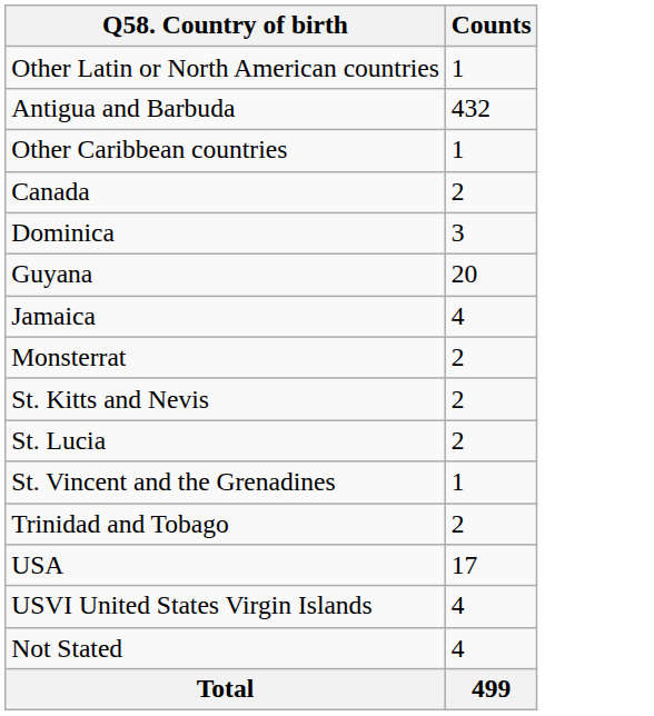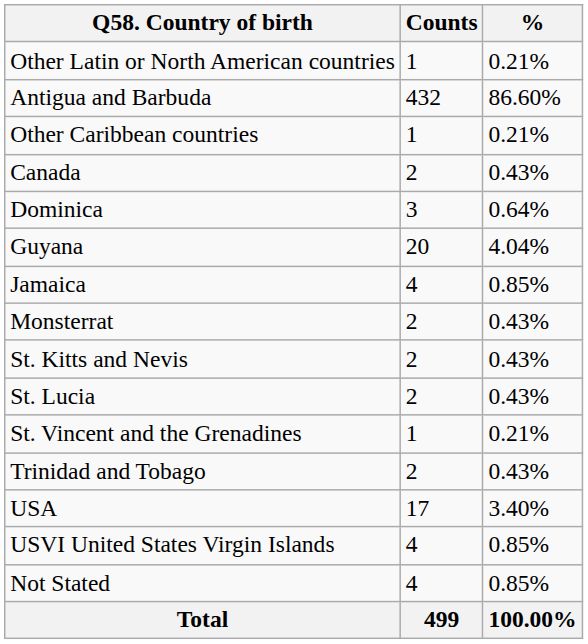 <table class="wikitable sortable">
 <tr>
 <th>Q58. Country of birth</th>
 <th>Counts</th>
+<th>%</th>
 </tr>
 <tr>
 <td>Other Latin or North American countries</td>
 <td>1</td>
+<td>0.21%</td>
 </tr>
 <tr>
 <td>Antigua and Barbuda</td>
 <td>432</td>
+<td>86.60%</td>
 </tr>
 <tr>
 <td>Other Caribbean countries</td>
 <td>1</td>
+<td>0.21%</td>
 </tr>
 <tr>
 <td>Canada</td>
 <td>2</td>
+<td>0.43%</td>
 </tr>
 <tr>
 <td>Dominica</td>
 <td>3</td>
+<td>0.64%</td>
 </tr>
 <tr>
 <td>Guyana</td>
 <td>20</td>
+<td>4.04%</td>
 </tr>
 <tr>
 <td>Jamaica</td>
 <td>4</td>
+<td>0.85%</td>
 </tr>
 <tr>
 <td>Monsterrat</td>
 <td>2</td>
+<td>0.43%</td>
 </tr>
 <tr>
 <td>St. Kitts and Nevis</td>
 <td>2</td>
+<td>0.43%</td>
 </tr>
 <tr>
 <td>St. Lucia</td>
 <td>2</td>
+<td>0.43%</td>
 </tr>
 <tr>
 <td>St. Vincent and the Grenadines</td>
 <td>1</td>
+<td>0.21%</td>
 </tr>
 <tr>
 <td>Trinidad and Tobago</td>
 <td>2</td>
+<td>0.43%</td>
 </tr>
 <tr>
 <td>USA</td>
 <td>17</td>
+<td>3.40%</td>
 </tr>
 <tr>
 <td>USVI United States Virgin Islands</td>
 <td>4</td>
+<td>0.85%</td>
 </tr>
 <tr>
 <td>Not Stated</td>
 <td>4</td>
+<td>0.85%</td>
 </tr>
 <tr>
 <th>Total</th>
 <th>499</th>
+<th>100.00%</th>
 </tr>
 </table>
